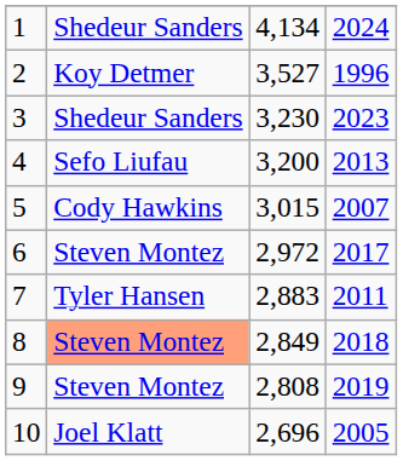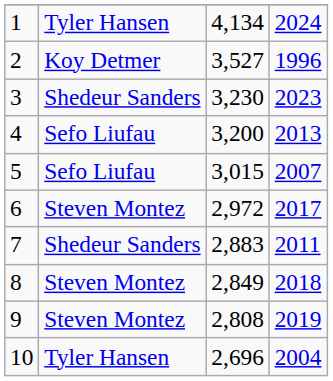 <table class="wikitable">
 <tr>
 </tr>
 <tr>
 <td>1</td>
-<td><a href='#'>Shedeur Sanders</a></td>
+<td><a href='#'>Tyler Hansen</a></td>
 <td>4,134</td>
 <td><a href='#'>2024</a></td>
 </tr>
 <tr>
 <td>2</td>
 <td><a href='#'>Koy Detmer</a></td>
 <td>3,527</td>
 <td><a href='#'>1996</a></td>
 </tr>
 <tr>
 <td>3</td>
 <td><a href='#'>Shedeur Sanders</a></td>
 <td>3,230</td>
 <td><a href='#'>2023</a></td>
 </tr>
 <tr>
 <td>4</td>
 <td><a href='#'>Sefo Liufau</a></td>
 <td>3,200</td>
 <td><a href='#'>2013</a></td>
 </tr>
 <tr>
 <td>5</td>
-<td><a href='#'>Cody Hawkins</a></td>
+<td><a href='#'>Sefo Liufau</a></td>
 <td>3,015</td>
 <td><a href='#'>2007</a></td>
 </tr>
 <tr>
 <td>6</td>
 <td><a href='#'>Steven Montez</a></td>
 <td>2,972</td>
 <td><a href='#'>2017</a></td>
 </tr>
 <tr>
 <td>7</td>
-<td><a href='#'>Tyler Hansen</a></td>
+<td><a href='#'>Shedeur Sanders</a></td>
 <td>2,883</td>
 <td><a href='#'>2011</a></td>
 </tr>
 <tr>
 <td>8</td>
-<td style="background: lightsalmon;"><a href='#'>Steven Montez</a></td>
+<td><a href='#'>Steven Montez</a></td>
 <td>2,849</td>
 <td><a href='#'>2018</a></td>
 </tr>
 <tr>
 <td>9</td>
 <td><a href='#'>Steven Montez</a></td>
 <td>2,808</td>
 <td><a href='#'>2019</a></td>
 </tr>
 <tr>
 <td>10</td>
-<td><a href='#'>Joel Klatt</a></td>
+<td><a href='#'>Tyler Hansen</a></td>
 <td>2,696</td>
-<td><a href='#'>2005</a></td>
+<td><a href='#'>2004</a></td>
 </tr>
 </table>
